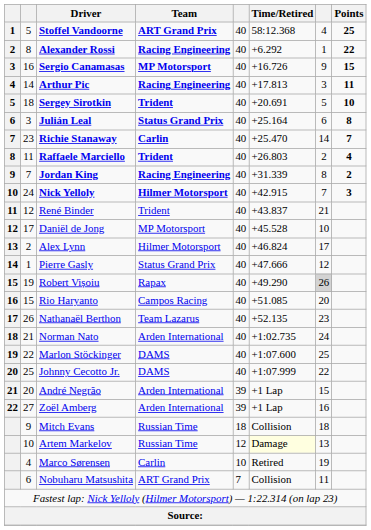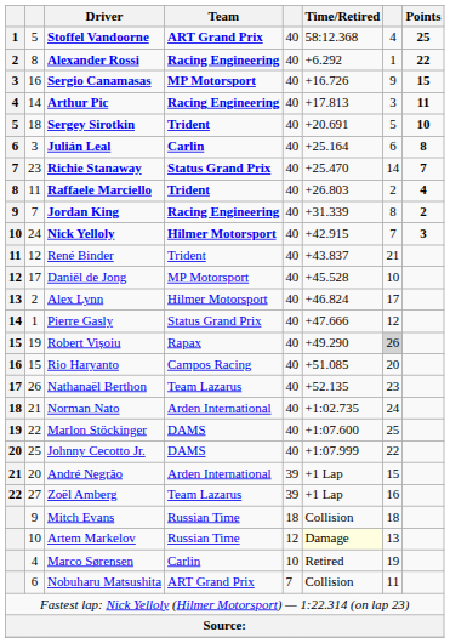 <table class="wikitable sortable" style="font-size:85%">
 <tr>
 <th scope="col"></th>
 <th scope="col"></th>
 <th scope="col">Driver</th>
 <th scope="col">Team</th>
 <th scope="col" class="unsortable"></th>
 <th scope="col" class="unsortable">Time/Retired</th>
 <th scope="col"></th>
 <th scope="col">Points</th>
 </tr>
 <tr>
 <th scope="row">1</th>
 <td align="center">5</td>
 <td data-sort-value="VAN"> <strong><a href='#'>Stoffel Vandoorne</a></strong></td>
 <td><strong><a href='#'>ART Grand Prix</a></strong></td>
 <td>40</td>
 <td>58:12.368</td>
 <td align="center">4</td>
 <td align="center"><strong>25</strong></td>
 </tr>
 <tr>
 <th scope="row">2</th>
 <td align="center">8</td>
 <td data-sort-value="ROS"> <strong><a href='#'>Alexander Rossi</a></strong></td>
 <td><strong><a href='#'>Racing Engineering</a></strong></td>
 <td>40</td>
 <td>+6.292</td>
 <td align="center">1</td>
 <td align="center"><strong>22</strong></td>
 </tr>
 <tr>
 <th scope="row">3</th>
 <td align="center">16</td>
 <td data-sort-value="CAN"> <strong><a href='#'>Sergio Canamasas</a></strong></td>
 <td><strong><a href='#'>MP Motorsport</a></strong></td>
 <td>40</td>
 <td>+16.726</td>
 <td align="center">9</td>
 <td align="center"><strong>15</strong></td>
 </tr>
 <tr>
 <th scope="row">4</th>
 <td align="center">14</td>
 <td data-sort-value="PIC"> <strong><a href='#'>Arthur Pic</a></strong></td>
 <td><strong><a href='#'>Racing Engineering</a></strong></td>
 <td>40</td>
 <td>+17.813</td>
 <td align="center">3</td>
 <td align="center"><strong>11</strong></td>
 </tr>
 <tr>
 <th scope="row">5</th>
 <td align="center">18</td>
 <td data-sort-value="SIR"> <strong><a href='#'>Sergey Sirotkin</a></strong></td>
 <td><strong><a href='#'>Trident</a></strong></td>
 <td>40</td>
 <td>+20.691</td>
 <td align="center">5</td>
 <td align="center"><strong>10</strong></td>
 </tr>
 <tr>
 <th scope="row">6</th>
 <td align="center">3</td>
 <td data-sort-value="LEA"> <strong><a href='#'>Julián Leal</a></strong></td>
-<td><strong><a href='#'>Status Grand Prix</a></strong></td>
+<td><strong><a href='#'>Carlin</a></strong></td>
 <td>40</td>
 <td>+25.164</td>
 <td align="center">6</td>
 <td align="center"><strong>8</strong></td>
 </tr>
 <tr>
 <th scope="row">7</th>
 <td align="center">23</td>
 <td data-sort-value="STA"> <strong><a href='#'>Richie Stanaway</a></strong></td>
-<td><strong><a href='#'>Carlin</a></strong></td>
+<td><strong><a href='#'>Status Grand Prix</a></strong></td>
 <td>40</td>
 <td>+25.470</td>
 <td align="center">14</td>
 <td align="center"><strong>7</strong></td>
 </tr>
 <tr>
 <th scope="row">8</th>
 <td align="center">11</td>
 <td data-sort-value="MAR"> <strong><a href='#'>Raffaele Marciello</a></strong></td>
 <td><strong><a href='#'>Trident</a></strong></td>
 <td>40</td>
 <td>+26.803</td>
 <td align="center">2</td>
 <td align="center"><strong>4</strong></td>
 </tr>
 <tr>
 <th scope="row">9</th>
 <td align="center">7</td>
 <td data-sort-value="KIN"> <strong><a href='#'>Jordan King</a></strong></td>
 <td><strong><a href='#'>Racing Engineering</a></strong></td>
 <td>40</td>
 <td>+31.339</td>
 <td align="center">8</td>
 <td align="center"><strong>2</strong></td>
 </tr>
 <tr>
 <th scope="row">10</th>
 <td align="center">24</td>
 <td data-sort-value="YEL"> <strong><a href='#'>Nick Yelloly</a></strong></td>
 <td><strong><a href='#'>Hilmer Motorsport</a></strong></td>
 <td>40</td>
 <td>+42.915</td>
 <td align="center">7</td>
 <td align="center"><strong>3</strong></td>
 </tr>
 <tr>
 <th scope="row">11</th>
 <td align="center">12</td>
 <td data-sort-value="BIN"> <a href='#'>René Binder</a></td>
 <td><a href='#'>Trident</a></td>
 <td>40</td>
 <td>+43.837</td>
 <td align="center">21</td>
 <td></td>
 </tr>
 <tr>
 <th scope="row">12</th>
 <td align="center">17</td>
 <td data-sort-value="DEJ"> <a href='#'>Daniël de Jong</a></td>
 <td><a href='#'>MP Motorsport</a></td>
 <td>40</td>
 <td>+45.528</td>
 <td align="center">10</td>
 <td></td>
 </tr>
 <tr>
 <th scope="row">13</th>
 <td align="center">2</td>
 <td data-sort-value="LYN"> <a href='#'>Alex Lynn</a></td>
 <td><a href='#'>Hilmer Motorsport</a></td>
 <td>40</td>
 <td>+46.824</td>
 <td align="center">17</td>
 <td></td>
 </tr>
 <tr>
 <th scope="row">14</th>
 <td align="center">1</td>
 <td data-sort-value="GAS"> <a href='#'>Pierre Gasly</a></td>
 <td><a href='#'>Status Grand Prix</a></td>
 <td>40</td>
 <td>+47.666</td>
 <td align="center">12</td>
 <td></td>
 </tr>
 <tr>
 <th scope="row">15</th>
 <td align="center">19</td>
 <td data-sort-value="VIS"> <a href='#'>Robert Vișoiu</a></td>
 <td><a href='#'>Rapax</a></td>
 <td>40</td>
 <td>+49.290</td>
 <td align="center" style="background: lightgrey;">26</td>
 <td></td>
 </tr>
 <tr>
 <th scope="row">16</th>
 <td align="center">15</td>
 <td data-sort-value="HAR"> <a href='#'>Rio Haryanto</a></td>
 <td><a href='#'>Campos Racing</a></td>
 <td>40</td>
 <td>+51.085</td>
 <td align="center">20</td>
 <td></td>
 </tr>
 <tr>
 <th scope="row">17</th>
 <td align="center">26</td>
 <td data-sort-value="BER"> <a href='#'>Nathanaël Berthon</a></td>
 <td><a href='#'>Team Lazarus</a></td>
 <td>40</td>
 <td>+52.135</td>
 <td align="center">23</td>
 <td></td>
 </tr>
 <tr>
 <th scope="row">18</th>
 <td align="center">21</td>
 <td data-sort-value="NAT"> <a href='#'>Norman Nato</a></td>
 <td><a href='#'>Arden International</a></td>
 <td>40</td>
 <td>+1:02.735</td>
 <td align="center">24</td>
 <td></td>
 </tr>
 <tr>
 <th scope="row">19</th>
 <td align="center">22</td>
 <td data-sort-value="STO"> <a href='#'>Marlon Stöckinger</a></td>
 <td><a href='#'>DAMS</a></td>
 <td>40</td>
 <td>+1:07.600</td>
 <td align="center">25</td>
 <td></td>
 </tr>
 <tr>
 <th scope="row">20</th>
 <td align="center">25</td>
 <td data-sort-value="CEC"> <a href='#'>Johnny Cecotto Jr.</a></td>
 <td><a href='#'>DAMS</a></td>
 <td>40</td>
 <td>+1:07.999</td>
 <td align="center">22</td>
 <td></td>
 </tr>
 <tr>
 <th scope="row">21</th>
 <td align="center">20</td>
 <td data-sort-value="NEG"> <a href='#'>André Negrão</a></td>
 <td><a href='#'>Arden International</a></td>
 <td>39</td>
 <td>+1 Lap</td>
 <td align="center">15</td>
 <td></td>
 </tr>
 <tr>
 <th scope="row">22</th>
 <td align="center">27</td>
 <td data-sort-value="AMB"> <a href='#'>Zoël Amberg</a></td>
-<td><a href='#'>Arden International</a></td>
+<td><a href='#'>Team Lazarus</a></td>
 <td>39</td>
 <td>+1 Lap</td>
 <td align="center">16</td>
 <td></td>
 </tr>
 <tr>
 <th scope="row" data-sort-value="23"></th>
 <td align="center">9</td>
 <td data-sort-value="EVA"> <a href='#'>Mitch Evans</a></td>
 <td><a href='#'>Russian Time</a></td>
 <td>18</td>
 <td>Collision</td>
 <td align="center">18</td>
 <td></td>
 </tr>
 <tr>
 <th scope="row" data-sort-value="24"></th>
 <td align="center">10</td>
 <td data-sort-value="MAR"> <a href='#'>Artem Markelov</a></td>
 <td><a href='#'>Russian Time</a></td>
 <td>12</td>
 <td style="background: lightyellow;">Damage</td>
 <td align="center">13</td>
 <td></td>
 </tr>
 <tr>
 <th scope="row" data-sort-value="25"></th>
 <td align="center">4</td>
 <td data-sort-value="SOR"> <a href='#'>Marco Sørensen</a></td>
 <td><a href='#'>Carlin</a></td>
 <td>10</td>
 <td>Retired</td>
 <td align="center">19</td>
 <td></td>
 </tr>
 <tr>
 <th scope="row" data-sort-value="26"></th>
 <td align="center">6</td>
 <td data-sort-value="MAT"> <a href='#'>Nobuharu Matsushita</a></td>
 <td><a href='#'>ART Grand Prix</a></td>
 <td>7</td>
 <td>Collision</td>
 <td align="center">11</td>
 <td></td>
 </tr>
 <tr class="sortbottom">
 <td colspan="8" align="center"><em>Fastest lap: <a href='#'>Nick Yelloly</a> (<a href='#'>Hilmer Motorsport</a>) — 1:22.314 (on lap 23)</em></td>
 </tr>
 <tr class="sortbottom">
 <th colspan="8">Source:</th>
 </tr>
 <tr>
 </tr>
 </table>
